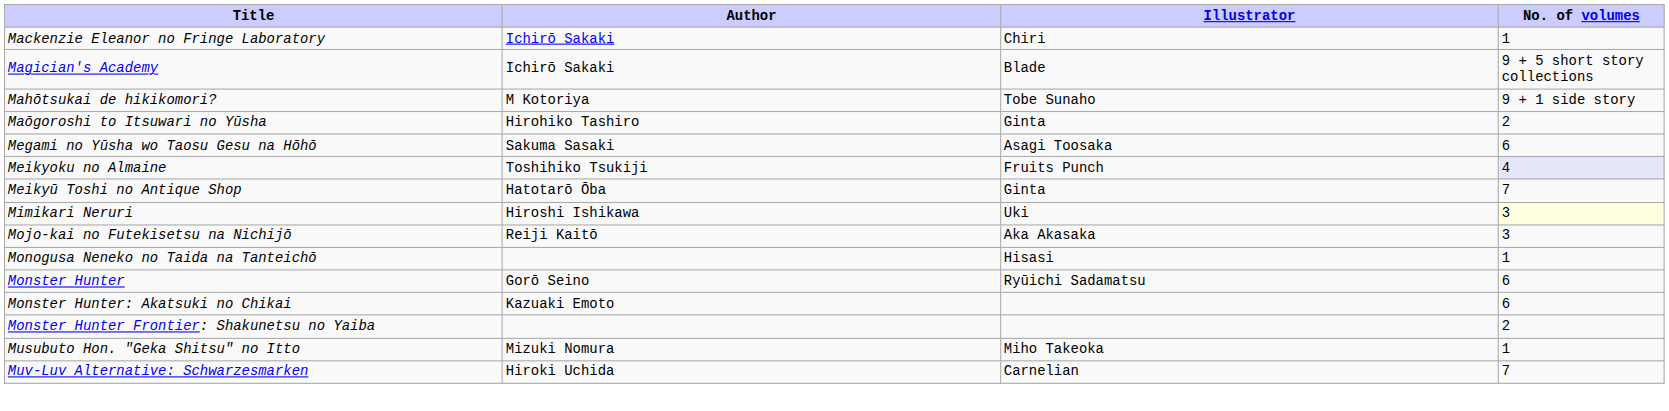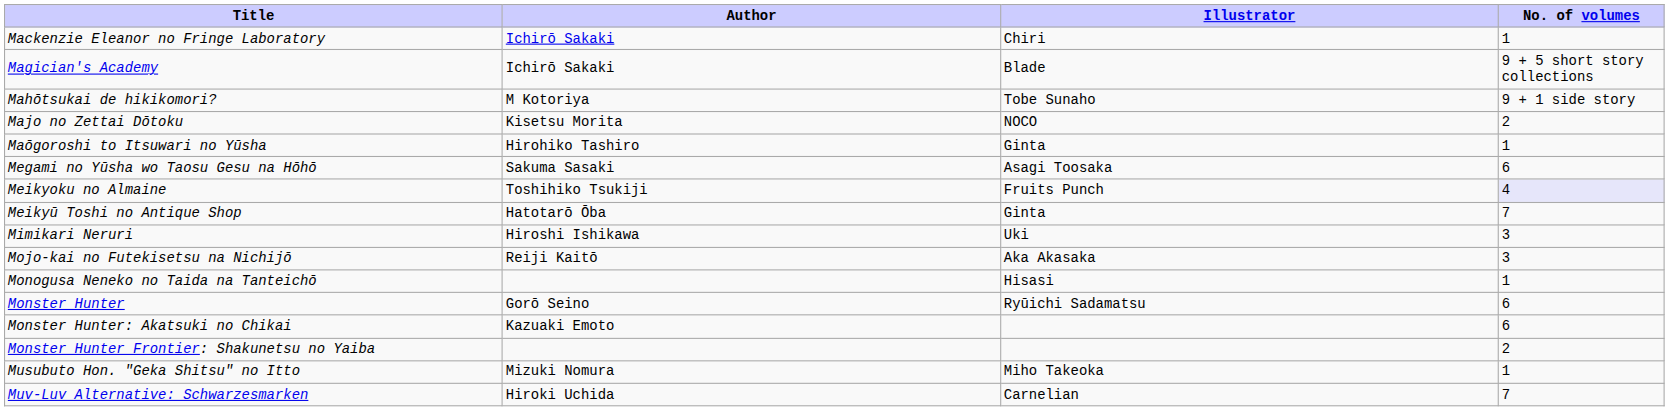 <table class="wikitable" style="width: 98%;">
 <tr>
 <th width=30% style="background:#ccf;">Title</th>
 <th width=30% style="background:#ccf;">Author</th>
 <th width=30% style="background:#ccf;"><a href='#'>Illustrator</a></th>
 <th width=10% style="background:#ccf;">No. of <a href='#'>volumes</a></th>
 </tr>
 <tr>
 <td><em>Mackenzie Eleanor no Fringe Laboratory</em></td>
 <td><a href='#'>Ichirō Sakaki</a></td>
 <td>Chiri</td>
 <td>1</td>
 </tr>
 <tr>
 <td><em><a href='#'>Magician's Academy</a></em></td>
 <td>Ichirō Sakaki</td>
 <td>Blade</td>
 <td>9 + 5 short story collections</td>
 </tr>
 <tr>
 <td><em>Mahōtsukai de hikikomori?</em></td>
 <td>M Kotoriya</td>
 <td>Tobe Sunaho</td>
 <td>9 + 1 side story</td>
 </tr>
 <tr>
+<td><em>Majo no Zettai Dōtoku</em></td>
+<td>Kisetsu Morita</td>
+<td>NOCO</td>
+<td>2</td>
+</tr>
+<tr>
 <td><em>Maōgoroshi to Itsuwari no Yūsha</em></td>
 <td>Hirohiko Tashiro</td>
 <td>Ginta</td>
-<td>2</td>
+<td>1</td>
 </tr>
 <tr>
 <td><em>Megami no Yūsha wo Taosu Gesu na Hōhō</em></td>
 <td>Sakuma Sasaki</td>
 <td>Asagi Toosaka</td>
 <td>6</td>
 </tr>
 <tr>
 <td><em>Meikyoku no Almaine </em></td>
 <td>Toshihiko Tsukiji</td>
 <td>Fruits Punch</td>
 <td style="background: lavender;">4</td>
 </tr>
 <tr>
 <td><em>Meikyū Toshi no Antique Shop</em></td>
 <td>Hatotarō Ōba</td>
 <td>Ginta</td>
 <td>7</td>
 </tr>
 <tr>
 <td><em>Mimikari Neruri</em></td>
 <td>Hiroshi Ishikawa</td>
 <td>Uki</td>
-<td style="background: lightyellow;">3</td>
+<td>3</td>
 </tr>
 <tr>
 <td><em>Mojo-kai no Futekisetsu na Nichijō</em></td>
 <td>Reiji Kaitō</td>
 <td>Aka Akasaka</td>
 <td>3</td>
 </tr>
 <tr>
 <td><em>Monogusa Neneko no Taida na Tanteichō</em></td>
 <td></td>
 <td>Hisasi</td>
 <td>1</td>
 </tr>
 <tr>
 <td><em><a href='#'>Monster Hunter</a></em></td>
 <td>Gorō Seino</td>
 <td>Ryūichi Sadamatsu</td>
 <td>6</td>
 </tr>
 <tr>
 <td><em>Monster Hunter: Akatsuki no Chikai</em></td>
 <td>Kazuaki Emoto</td>
 <td></td>
 <td>6</td>
 </tr>
 <tr>
 <td><em><a href='#'>Monster Hunter Frontier</a>: Shakunetsu no Yaiba</em></td>
 <td></td>
 <td></td>
 <td>2</td>
 </tr>
 <tr>
 <td><em>Musubuto Hon. "Geka Shitsu" no Itto</em></td>
 <td>Mizuki Nomura</td>
 <td>Miho Takeoka</td>
 <td>1</td>
 </tr>
 <tr>
 <td><em><a href='#'>Muv-Luv Alternative: Schwarzesmarken</a></em></td>
 <td>Hiroki Uchida</td>
 <td>Carnelian</td>
 <td>7</td>
 </tr>
 </table>
